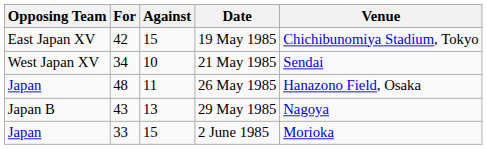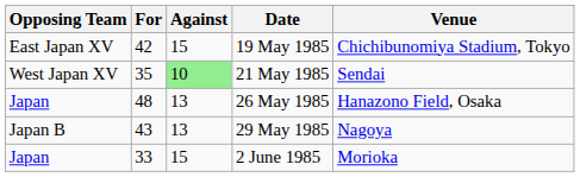 <table class="wikitable">
 <tr>
 <th>Opposing Team</th>
 <th>For</th>
 <th>Against</th>
 <th>Date</th>
 <th>Venue</th>
 </tr>
 <tr>
 <td>East Japan XV</td>
 <td>42</td>
 <td>15</td>
 <td>19 May 1985</td>
 <td><a href='#'>Chichibunomiya Stadium</a>, Tokyo</td>
 </tr>
 <tr>
 <td>West Japan XV</td>
-<td>34</td>
-<td>10</td>
+<td>35</td>
+<td style="background: lightgreen;">10</td>
 <td>21 May 1985</td>
 <td><a href='#'>Sendai</a></td>
 </tr>
 <tr>
 <td><a href='#'>Japan</a></td>
 <td>48</td>
-<td>11</td>
+<td>13</td>
 <td>26 May 1985</td>
 <td><a href='#'>Hanazono Field</a>, Osaka</td>
 </tr>
 <tr>
 <td>Japan B</td>
 <td>43</td>
 <td>13</td>
 <td>29 May 1985</td>
 <td><a href='#'>Nagoya</a></td>
 </tr>
 <tr>
 <td><a href='#'>Japan</a></td>
 <td>33</td>
 <td>15</td>
 <td>2 June 1985</td>
 <td><a href='#'>Morioka</a></td>
 </tr>
 </table>
